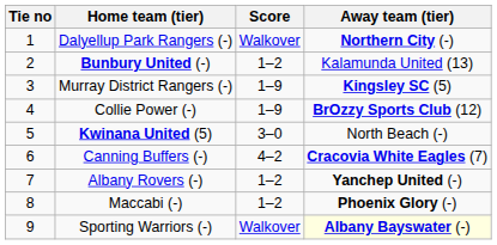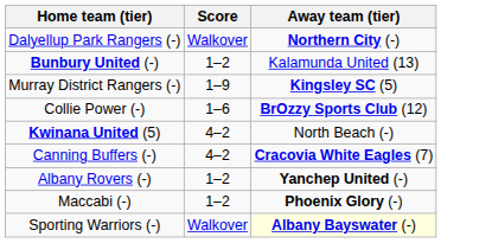 <table class="wikitable" style="text-align:center">
 <tr>
-<th>Tie no</th>
 <th>Home team (tier)</th>
 <th>Score</th>
 <th>Away team (tier)</th>
 </tr>
 <tr>
-<td>1</td>
 <td><a href='#'>Dalyellup Park Rangers</a> (-)</td>
 <td><a href='#'>Walkover</a></td>
 <td><strong><a href='#'>Northern City</a></strong> (-)</td>
 </tr>
 <tr>
-<td>2</td>
 <td><strong><a href='#'>Bunbury United</a></strong> (-)</td>
 <td>1–2</td>
 <td><a href='#'>Kalamunda United</a> (13)</td>
 </tr>
 <tr>
-<td>3</td>
 <td>Murray District Rangers (-)</td>
 <td>1–9</td>
 <td><strong><a href='#'>Kingsley SC</a></strong> (5)</td>
 </tr>
 <tr>
-<td>4</td>
 <td>Collie Power (-)</td>
-<td>1–9</td>
+<td>1–6</td>
 <td><strong><a href='#'>BrOzzy Sports Club</a></strong> (12)</td>
 </tr>
 <tr>
-<td>5</td>
 <td><strong><a href='#'>Kwinana United</a></strong> (5)</td>
-<td>3–0</td>
+<td>4–2</td>
 <td>North Beach (-)</td>
 </tr>
 <tr>
-<td>6</td>
 <td><a href='#'>Canning Buffers</a> (-)</td>
 <td>4–2</td>
 <td><strong><a href='#'>Cracovia White Eagles</a></strong> (7)</td>
 </tr>
 <tr>
-<td>7</td>
 <td><a href='#'>Albany Rovers</a> (-)</td>
 <td>1–2</td>
 <td><strong>Yanchep United</strong> (-)</td>
 </tr>
 <tr>
-<td>8</td>
 <td>Maccabi (-)</td>
 <td>1–2</td>
 <td><strong>Phoenix Glory</strong> (-)</td>
 </tr>
 <tr>
-<td>9</td>
 <td>Sporting Warriors (-)</td>
 <td><a href='#'>Walkover</a></td>
 <td style="background: lightyellow;"><strong><a href='#'>Albany Bayswater</a></strong> (-)</td>
 </tr>
 </table>
